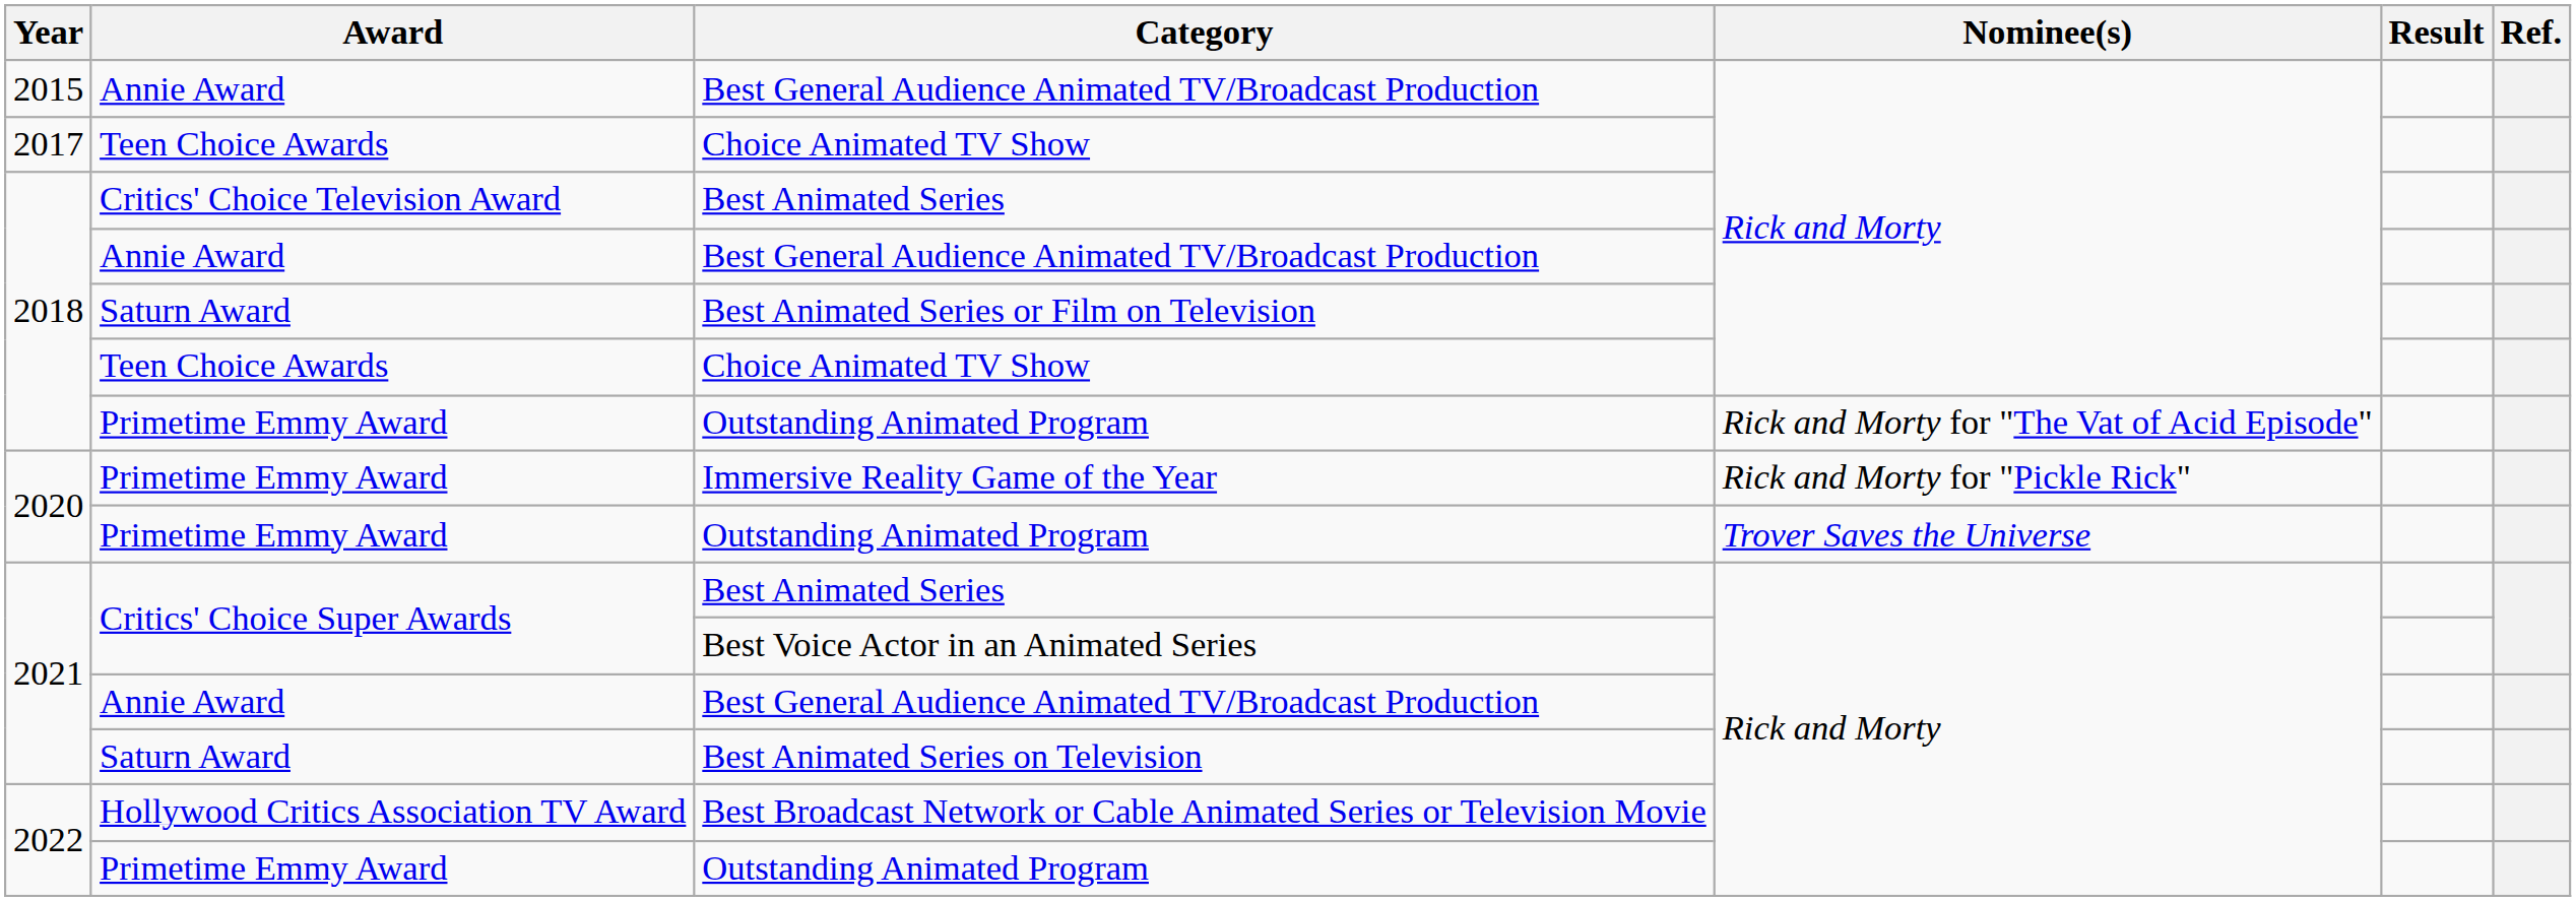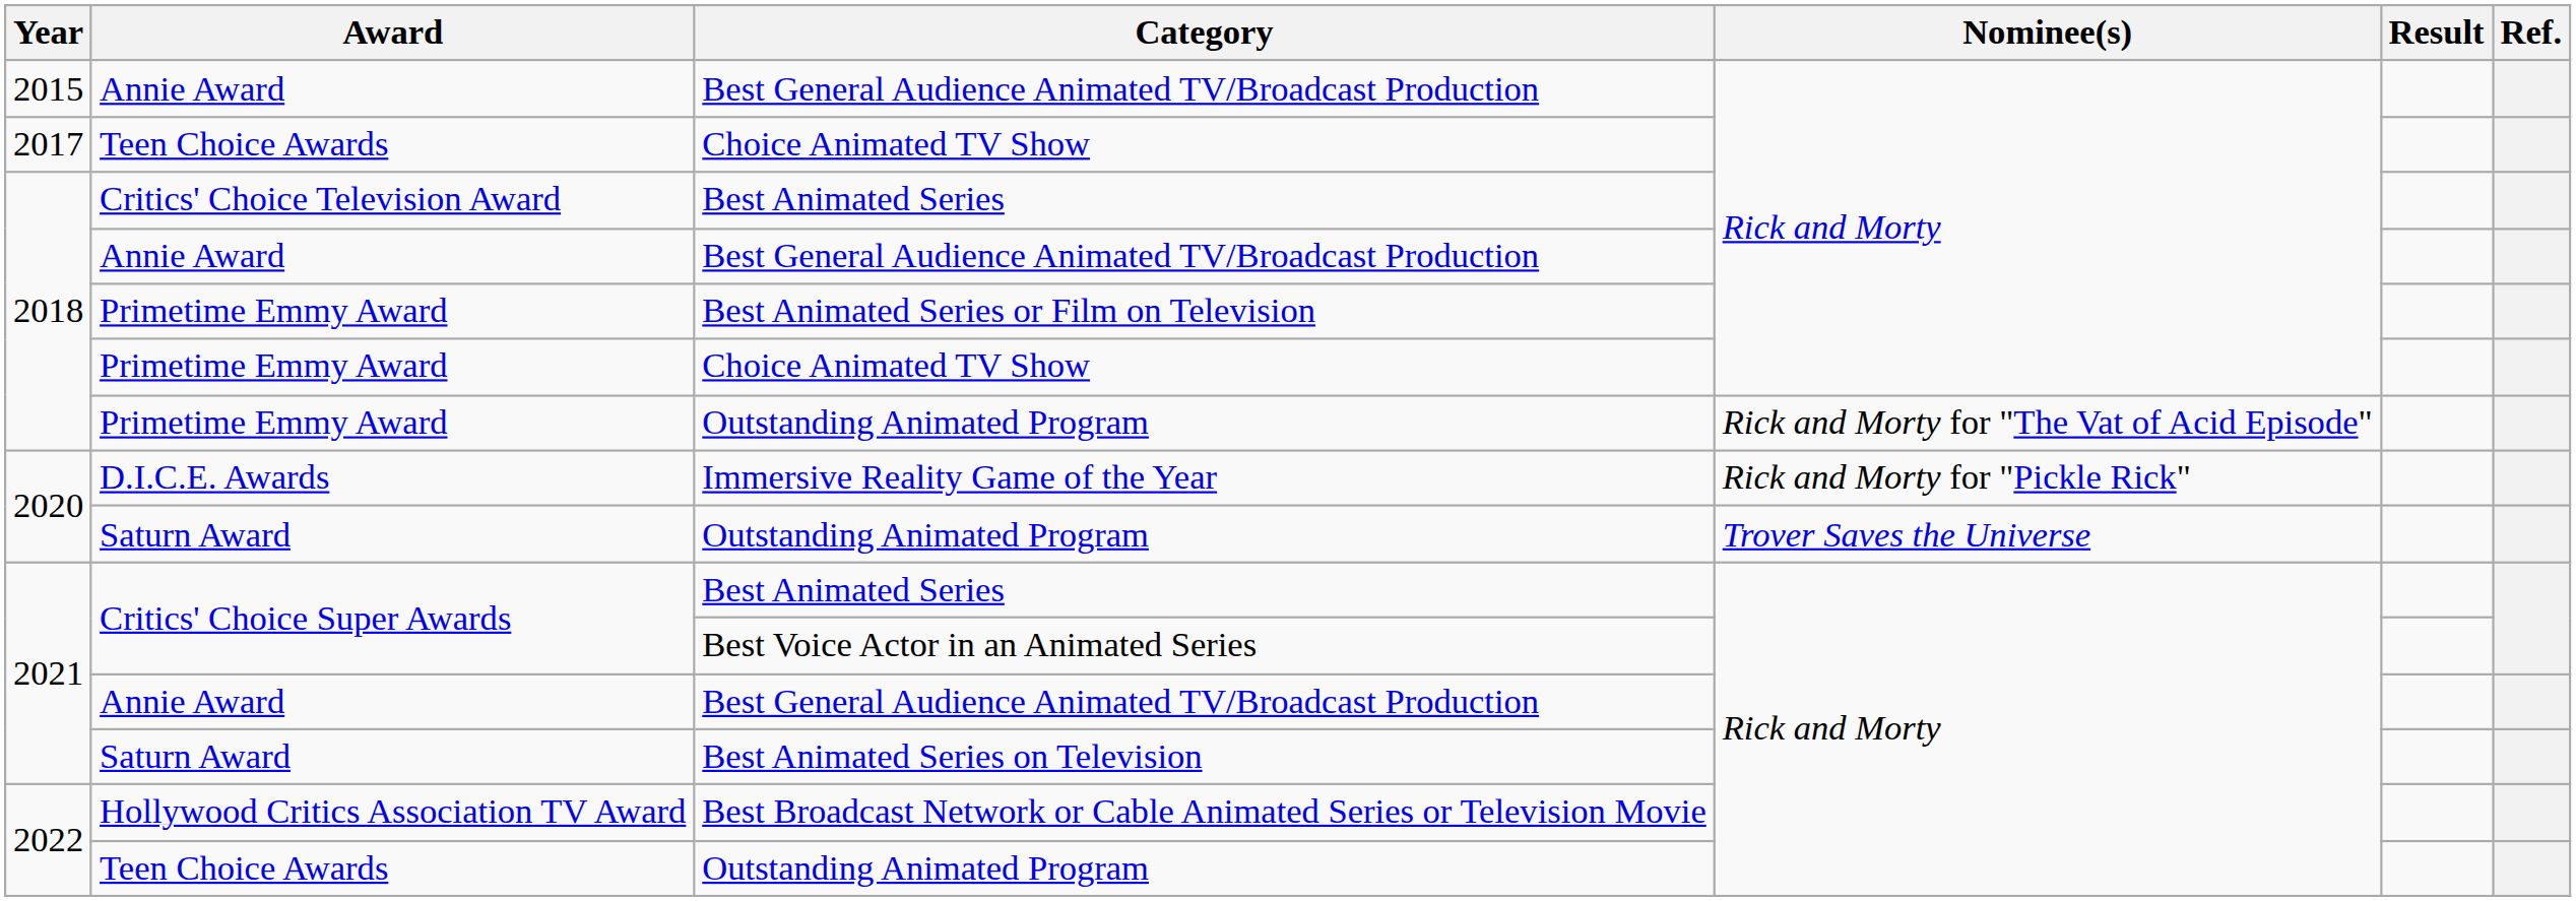 <table class="wikitable sortable">
 <tr>
 <th>Year</th>
 <th>Award</th>
 <th>Category</th>
 <th>Nominee(s)</th>
 <th>Result</th>
 <th>Ref.</th>
 </tr>
 <tr>
 <td>2015</td>
 <td><a href='#'>Annie Award</a></td>
 <td><a href='#'>Best General Audience Animated TV/Broadcast Production</a></td>
 <td rowspan="6"><em><a href='#'>Rick and Morty</a></em></td>
 <td></td>
 <th align=center></th>
 </tr>
 <tr>
 <td>2017</td>
 <td><a href='#'>Teen Choice Awards</a></td>
 <td><a href='#'>Choice Animated TV Show</a></td>
 <td></td>
 <th align=center></th>
 </tr>
 <tr>
 <td rowspan="5">2018</td>
 <td><a href='#'>Critics' Choice Television Award</a></td>
 <td><a href='#'>Best Animated Series</a></td>
 <td></td>
 <th align=center></th>
 </tr>
 <tr>
 <td><a href='#'>Annie Award</a></td>
 <td><a href='#'>Best General Audience Animated TV/Broadcast Production</a></td>
 <td></td>
 <th align=center></th>
 </tr>
 <tr>
-<td><a href='#'>Saturn Award</a></td>
+<td><a href='#'>Primetime Emmy Award</a></td>
 <td><a href='#'>Best Animated Series or Film on Television</a></td>
 <td></td>
 <th align=center></th>
 </tr>
 <tr>
-<td><a href='#'>Teen Choice Awards</a></td>
+<td><a href='#'>Primetime Emmy Award</a></td>
 <td><a href='#'>Choice Animated TV Show</a></td>
 <td></td>
 <th align=center></th>
 </tr>
 <tr>
 <td><a href='#'>Primetime Emmy Award</a></td>
 <td><a href='#'>Outstanding Animated Program</a></td>
 <td><em>Rick and Morty</em> for "<a href='#'>The Vat of Acid Episode</a>"</td>
 <td></td>
 <th align=center></th>
 </tr>
 <tr>
 <td rowspan="2">2020</td>
-<td><a href='#'>Primetime Emmy Award</a></td>
+<td><a href='#'>D.I.C.E. Awards</a></td>
 <td><a href='#'>Immersive Reality Game of the Year</a></td>
 <td><em>Rick and Morty</em> for "<a href='#'>Pickle Rick</a>"</td>
 <td></td>
 <th align=center></th>
 </tr>
 <tr>
-<td><a href='#'>Primetime Emmy Award</a></td>
+<td><a href='#'>Saturn Award</a></td>
 <td><a href='#'>Outstanding Animated Program</a></td>
 <td><em><a href='#'>Trover Saves the Universe</a></em></td>
 <td></td>
 <th align=center></th>
 </tr>
 <tr>
 <td rowspan="4">2021</td>
 <td rowspan="2"><a href='#'>Critics' Choice Super Awards</a></td>
 <td><a href='#'>Best Animated Series</a></td>
 <td rowspan="6"><em>Rick and Morty</em></td>
 <td></td>
 <th rowspan=2 align=center></th>
 </tr>
 <tr>
 <td>Best Voice Actor in an Animated Series</td>
 <td></td>
 </tr>
 <tr>
 <td><a href='#'>Annie Award</a></td>
 <td><a href='#'>Best General Audience Animated TV/Broadcast Production</a></td>
 <td></td>
 <th align=center></th>
 </tr>
 <tr>
 <td><a href='#'>Saturn Award</a></td>
 <td><a href='#'>Best Animated Series on Television</a></td>
 <td></td>
 <th align=center></th>
 </tr>
 <tr>
 <td rowspan="2">2022</td>
 <td><a href='#'>Hollywood Critics Association TV Award</a></td>
 <td><a href='#'>Best Broadcast Network or Cable Animated Series or Television Movie</a></td>
 <td></td>
 <th align="center"></th>
 </tr>
 <tr>
-<td><a href='#'>Primetime Emmy Award</a></td>
+<td><a href='#'>Teen Choice Awards</a></td>
 <td><a href='#'>Outstanding Animated Program</a></td>
 <td></td>
 <th align="center"></th>
 </tr>
 <tr>
 </tr>
 </table>
